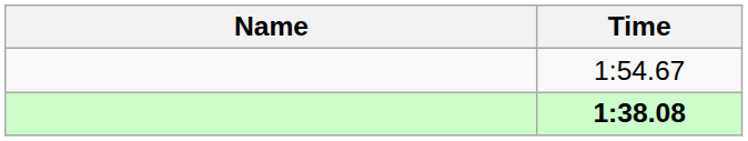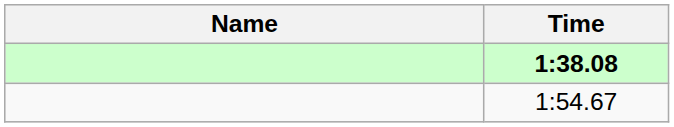 <table class="wikitable" style="text-align:center;">
 <tr>
 <th style="width:19em">Name</th>
 <th style="width:7em">Time</th>
 </tr>
+<tr bgcolor=ccffcc>
+<td align=left><strong></strong></td>
+<td><strong>1:38.08</strong></td>
+</tr>
 <tr>
 <td align=left></td>
 <td>1:54.67</td>
 </tr>
-<tr bgcolor=ccffcc>
-<td align=left><strong></strong></td>
-<td><strong>1:38.08</strong></td>
-</tr>
 </table>
